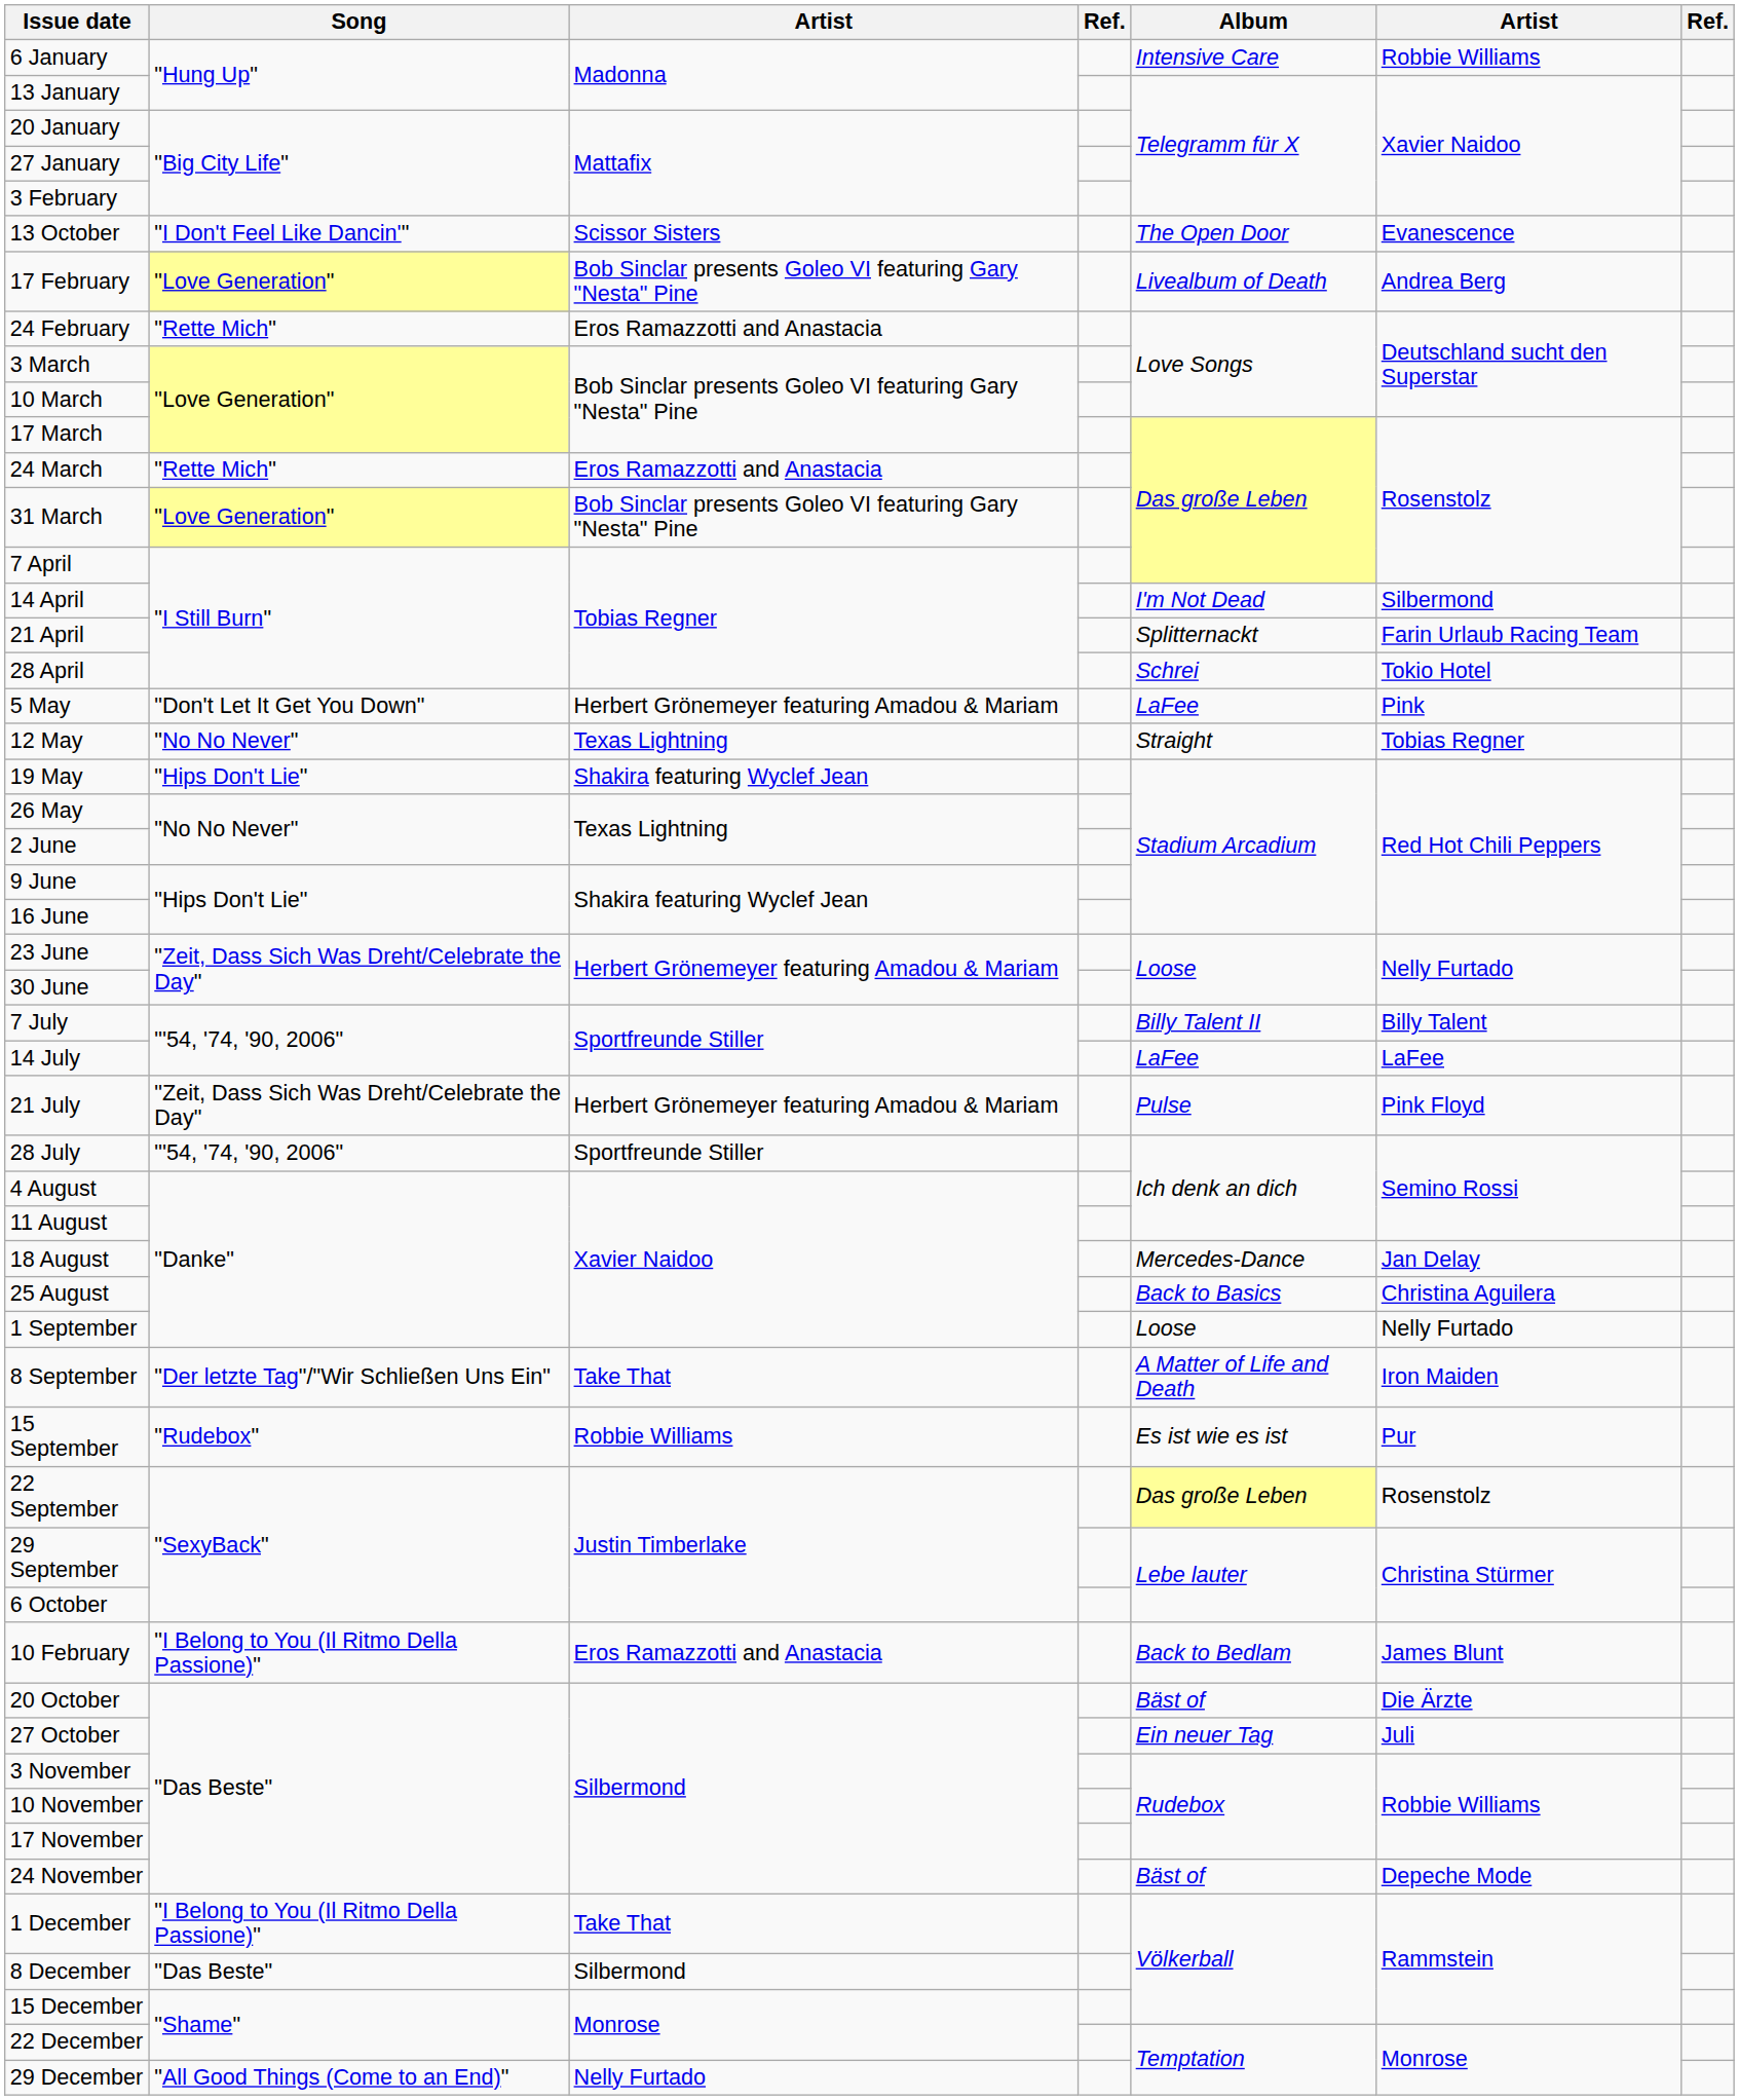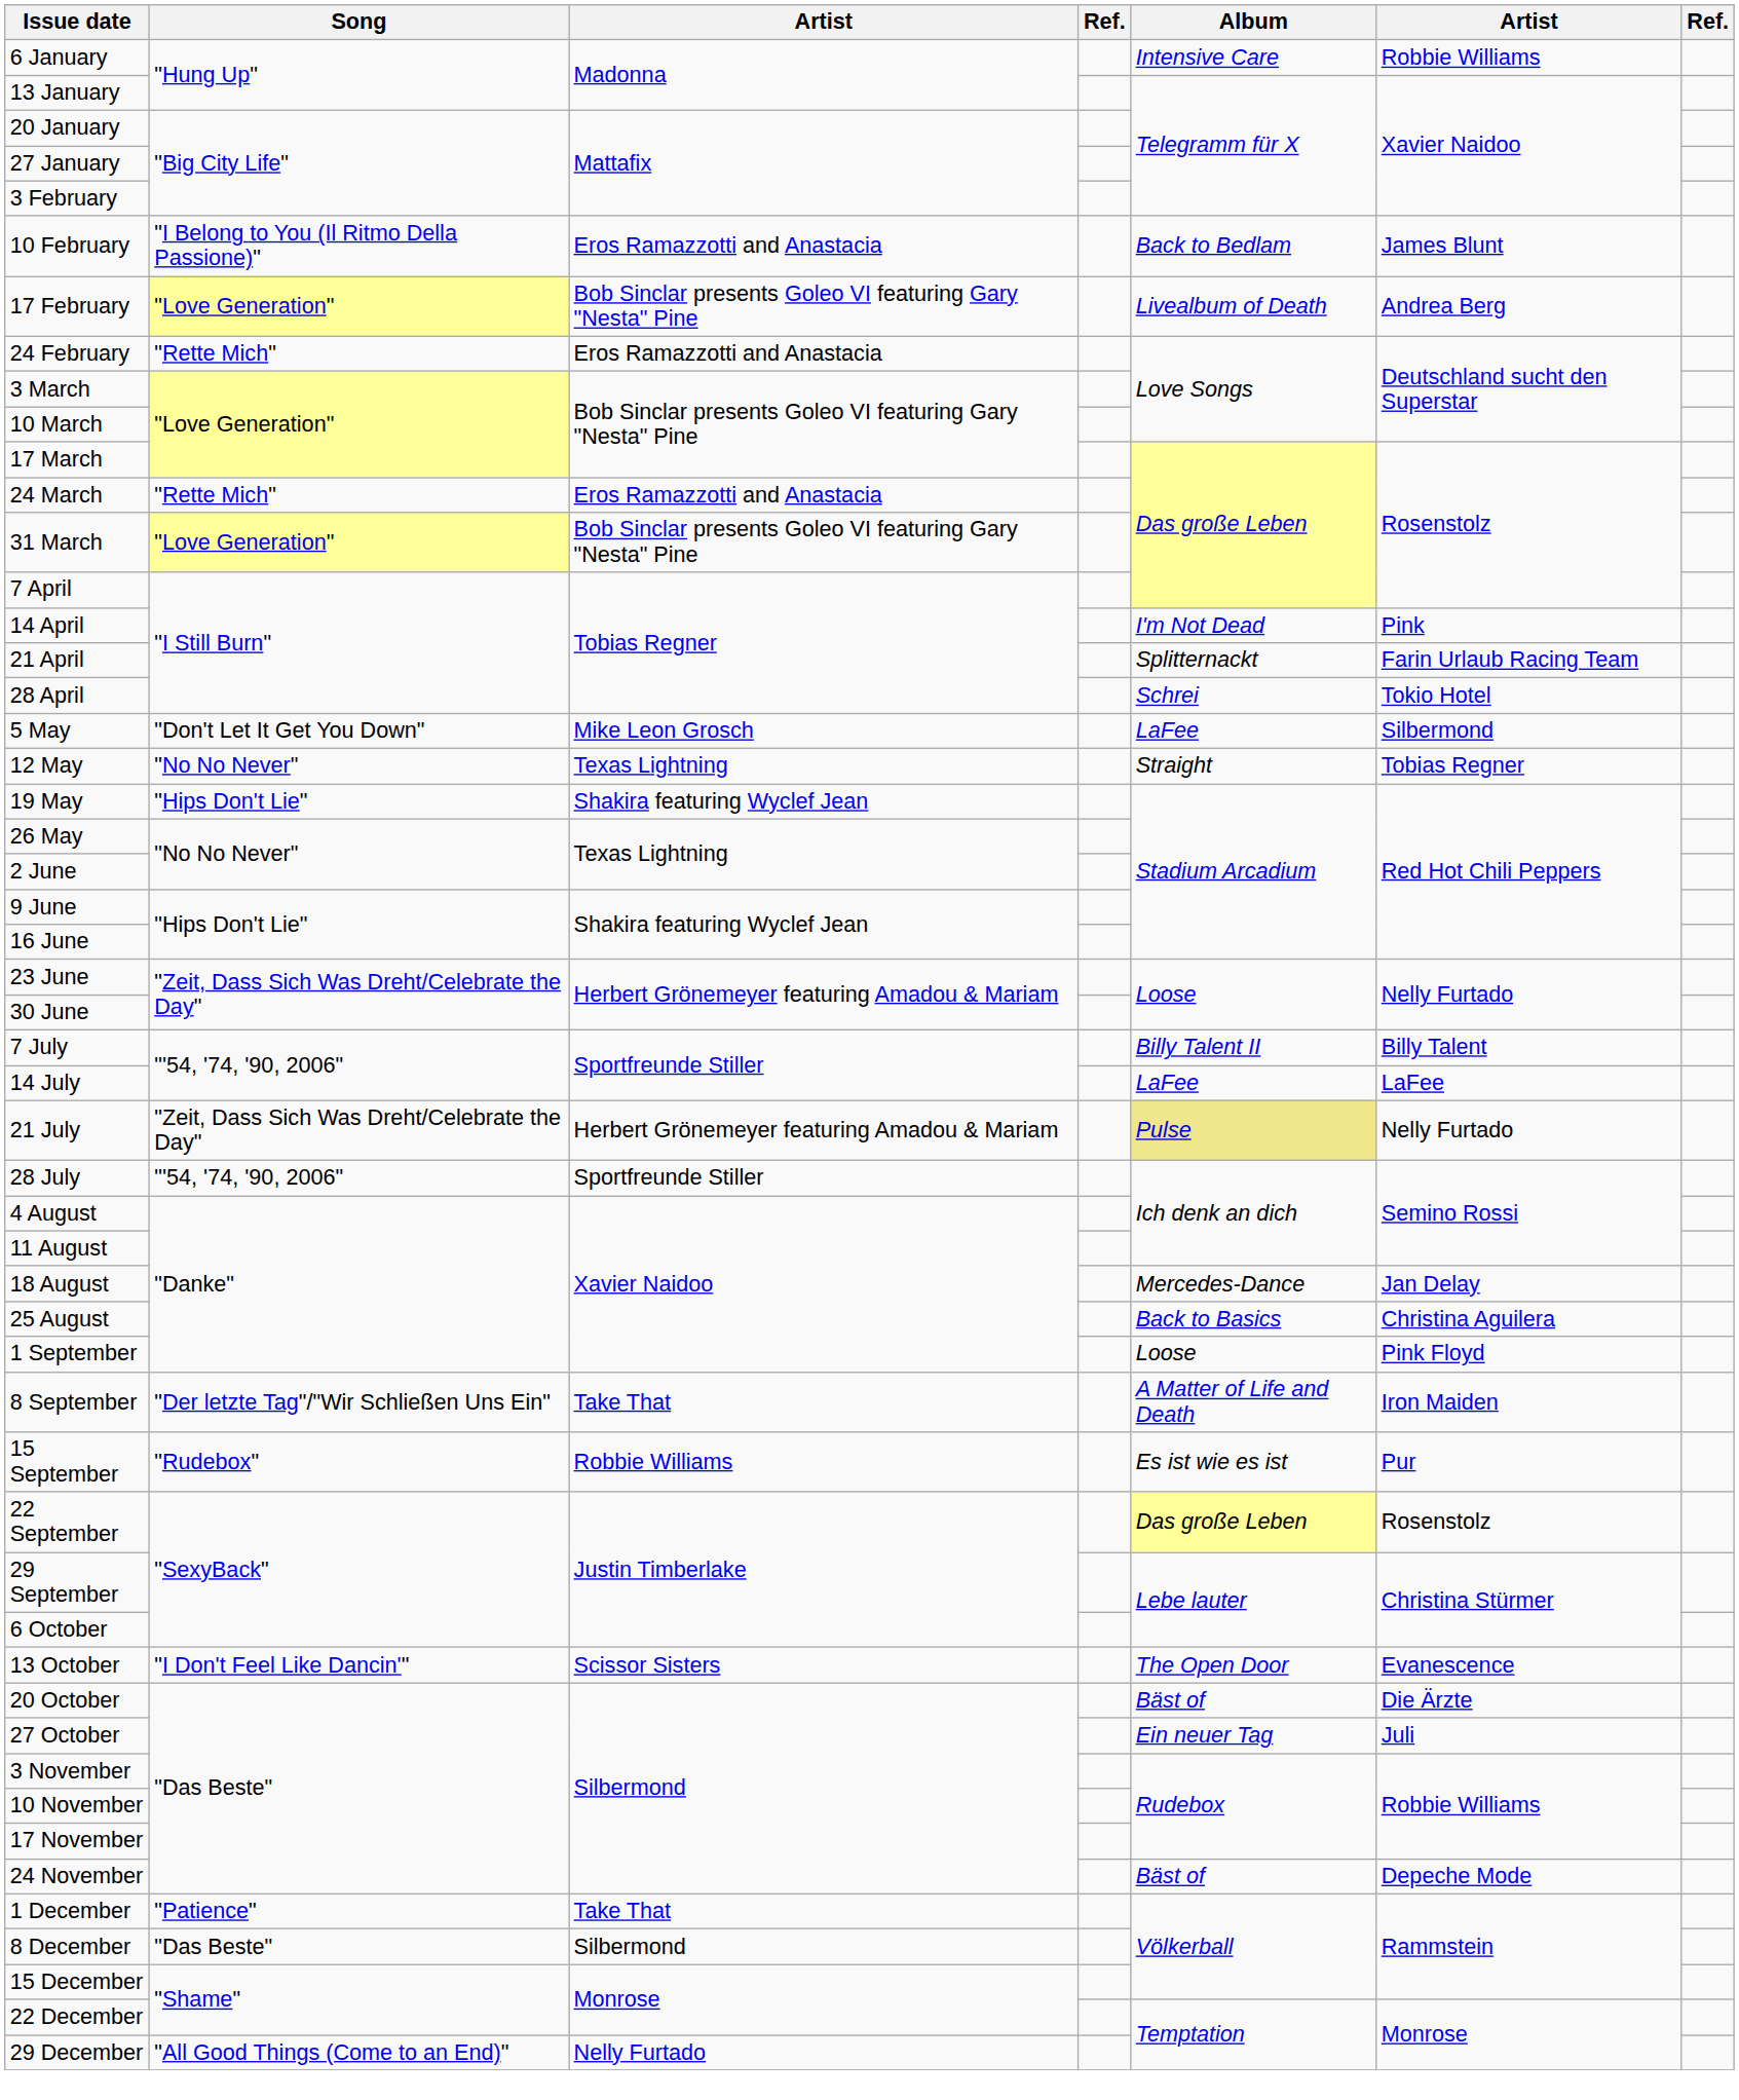 <table class="sortable wikitable">
 <tr>
 <th>Issue date</th>
 <th>Song</th>
 <th>Artist</th>
 <th>Ref.</th>
 <th>Album</th>
 <th>Artist</th>
 <th>Ref.</th>
 </tr>
 <tr>
 <td>6 January</td>
 <td rowspan="2">"<a href='#'>Hung Up</a>"</td>
 <td rowspan="2"><a href='#'>Madonna</a></td>
 <td align="center"></td>
 <td><em><a href='#'>Intensive Care</a></em></td>
 <td><a href='#'>Robbie Williams</a></td>
 <td align="center"></td>
 </tr>
 <tr>
 <td>13 January</td>
 <td align="center"></td>
 <td rowspan="4"><em><a href='#'>Telegramm für X</a></em></td>
 <td rowspan="4"><a href='#'>Xavier Naidoo</a></td>
 <td align="center"></td>
 </tr>
 <tr>
 <td>20 January</td>
 <td rowspan="3">"<a href='#'>Big City Life</a>"</td>
 <td rowspan="3"><a href='#'>Mattafix</a></td>
 <td align="center"></td>
 <td align="center"></td>
 </tr>
 <tr>
 <td>27 January</td>
 <td align="center"></td>
 <td align="center"></td>
 </tr>
 <tr>
 <td>3 February</td>
 <td align="center"></td>
 <td align="center"></td>
 </tr>
 <tr>
-<td>13 October</td>
-<td>"<a href='#'>I Don't Feel Like Dancin'</a>"</td>
-<td><a href='#'>Scissor Sisters</a></td>
+<td>10 February</td>
+<td>"<a href='#'>I Belong to You (Il Ritmo Della Passione)</a>"</td>
+<td><a href='#'>Eros Ramazzotti</a> and <a href='#'>Anastacia</a></td>
 <td align="center"></td>
-<td><em><a href='#'>The Open Door</a></em></td>
-<td><a href='#'>Evanescence</a></td>
+<td><em><a href='#'>Back to Bedlam</a></em></td>
+<td><a href='#'>James Blunt</a></td>
 <td align="center"></td>
 </tr>
 <tr>
 <td>17 February</td>
 <td bgcolor=#FFFF99>"<a href='#'>Love Generation</a>"</td>
 <td><a href='#'>Bob Sinclar</a> presents <a href='#'>Goleo VI</a> featuring <a href='#'>Gary "Nesta" Pine</a></td>
 <td align="center"></td>
 <td><em><a href='#'>Livealbum of Death</a></em></td>
 <td><a href='#'>Andrea Berg</a></td>
 <td align="center"></td>
 </tr>
 <tr>
 <td>24 February</td>
 <td>"<a href='#'>Rette Mich</a>"</td>
 <td>Eros Ramazzotti and Anastacia</td>
 <td align="center"></td>
 <td rowspan="3"><em>Love Songs</em></td>
 <td rowspan="3"><a href='#'>Deutschland sucht den Superstar</a></td>
 <td align="center"></td>
 </tr>
 <tr>
 <td>3 March</td>
 <td bgcolor=#FFFF99 rowspan="3">"Love Generation"</td>
 <td rowspan="3">Bob Sinclar presents Goleo VI featuring Gary "Nesta" Pine</td>
 <td align="center"></td>
 <td align="center"></td>
 </tr>
 <tr>
 <td>10 March</td>
 <td align="center"></td>
 <td align="center"></td>
 </tr>
 <tr>
 <td>17 March</td>
 <td align="center"></td>
 <td bgcolor=#FFFF99 rowspan="4"><em><a href='#'>Das große Leben</a></em></td>
 <td rowspan="4"><a href='#'>Rosenstolz</a></td>
 <td align="center"></td>
 </tr>
 <tr>
 <td>24 March</td>
 <td>"<a href='#'>Rette Mich</a>"</td>
 <td><a href='#'>Eros Ramazzotti</a> and <a href='#'>Anastacia</a></td>
 <td align="center"></td>
 <td align="center"></td>
 </tr>
 <tr>
 <td>31 March</td>
 <td bgcolor=#FFFF99>"<a href='#'>Love Generation</a>"</td>
 <td><a href='#'>Bob Sinclar</a> presents Goleo VI featuring Gary "Nesta" Pine</td>
 <td align="center"></td>
 <td align="center"></td>
 </tr>
 <tr>
 <td>7 April</td>
 <td rowspan="4">"<a href='#'>I Still Burn</a>"</td>
 <td rowspan="4"><a href='#'>Tobias Regner</a></td>
 <td align="center"></td>
 <td align="center"></td>
 </tr>
 <tr>
 <td>14 April</td>
 <td align="center"></td>
 <td><em><a href='#'>I'm Not Dead</a></em></td>
-<td><a href='#'>Silbermond</a></td>
+<td><a href='#'>Pink</a></td>
 <td align="center"></td>
 </tr>
 <tr>
 <td>21 April</td>
 <td align="center"></td>
 <td><em>Splitternackt</em></td>
 <td><a href='#'>Farin Urlaub Racing Team</a></td>
 <td align="center"></td>
 </tr>
 <tr>
 <td>28 April</td>
 <td align="center"></td>
 <td><em><a href='#'>Schrei</a></em></td>
 <td><a href='#'>Tokio Hotel</a></td>
 <td align="center"></td>
 </tr>
 <tr>
 <td>5 May</td>
 <td>"Don't Let It Get You Down"</td>
-<td>Herbert Grönemeyer featuring Amadou & Mariam</td>
+<td><a href='#'>Mike Leon Grosch</a></td>
 <td align="center"></td>
 <td><em><a href='#'>LaFee</a></em></td>
-<td><a href='#'>Pink</a></td>
+<td><a href='#'>Silbermond</a></td>
 <td align="center"></td>
 </tr>
 <tr>
 <td>12 May</td>
 <td>"<a href='#'>No No Never</a>"</td>
 <td><a href='#'>Texas Lightning</a></td>
 <td align="center"></td>
 <td><em>Straight</em></td>
 <td><a href='#'>Tobias Regner</a></td>
 <td align="center"></td>
 </tr>
 <tr>
 <td>19 May</td>
 <td>"<a href='#'>Hips Don't Lie</a>"</td>
 <td><a href='#'>Shakira</a> featuring <a href='#'>Wyclef Jean</a></td>
 <td align="center"></td>
 <td rowspan="5"><em><a href='#'>Stadium Arcadium</a></em></td>
 <td rowspan="5"><a href='#'>Red Hot Chili Peppers</a></td>
 <td align="center"></td>
 </tr>
 <tr>
 <td>26 May</td>
 <td rowspan="2">"No No Never"</td>
 <td rowspan="2">Texas Lightning</td>
 <td align="center"></td>
 <td align="center"></td>
 </tr>
 <tr>
 <td>2 June</td>
 <td align="center"></td>
 <td align="center"></td>
 </tr>
 <tr>
 <td>9 June</td>
 <td rowspan="2">"Hips Don't Lie"</td>
 <td rowspan="2">Shakira featuring Wyclef Jean</td>
 <td align="center"></td>
 <td align="center"></td>
 </tr>
 <tr>
 <td>16 June</td>
 <td align="center"></td>
 <td align="center"></td>
 </tr>
 <tr>
 <td>23 June</td>
 <td rowspan="2">"<a href='#'>Zeit, Dass Sich Was Dreht/Celebrate the Day</a>"</td>
 <td rowspan="2"><a href='#'>Herbert Grönemeyer</a> featuring <a href='#'>Amadou & Mariam</a></td>
 <td align="center"></td>
 <td rowspan="2"><em><a href='#'>Loose</a></em></td>
 <td rowspan="2"><a href='#'>Nelly Furtado</a></td>
 <td align="center"></td>
 </tr>
 <tr>
 <td>30 June</td>
 <td align="center"></td>
 <td align="center"></td>
 </tr>
 <tr>
 <td>7 July</td>
 <td rowspan="2">"'54, '74, '90, 2006"</td>
 <td rowspan="2"><a href='#'>Sportfreunde Stiller</a></td>
 <td align="center"></td>
 <td><em><a href='#'>Billy Talent II</a></em></td>
 <td><a href='#'>Billy Talent</a></td>
 <td align="center"></td>
 </tr>
 <tr>
 <td>14 July</td>
 <td align="center"></td>
 <td><em><a href='#'>LaFee</a></em></td>
 <td><a href='#'>LaFee</a></td>
 <td align="center"></td>
 </tr>
 <tr>
 <td>21 July</td>
 <td>"Zeit, Dass Sich Was Dreht/Celebrate the Day"</td>
 <td>Herbert Grönemeyer featuring Amadou & Mariam</td>
 <td align="center"></td>
-<td><em><a href='#'>Pulse</a></em></td>
-<td><a href='#'>Pink Floyd</a></td>
+<td style="background: khaki;"><em><a href='#'>Pulse</a></em></td>
+<td>Nelly Furtado</td>
 <td align="center"></td>
 </tr>
 <tr>
 <td>28 July</td>
 <td>"'54, '74, '90, 2006"</td>
 <td>Sportfreunde Stiller</td>
 <td align="center"></td>
 <td rowspan="3"><em>Ich denk an dich</em></td>
 <td rowspan="3"><a href='#'>Semino Rossi</a></td>
 <td align="center"></td>
 </tr>
 <tr>
 <td>4 August</td>
 <td rowspan="5">"Danke"</td>
 <td rowspan="5"><a href='#'>Xavier Naidoo</a></td>
 <td align="center"></td>
 <td align="center"></td>
 </tr>
 <tr>
 <td>11 August</td>
 <td align="center"></td>
 <td align="center"></td>
 </tr>
 <tr>
 <td>18 August</td>
 <td align="center"></td>
 <td><em>Mercedes-Dance</em></td>
 <td><a href='#'>Jan Delay</a></td>
 <td align="center"></td>
 </tr>
 <tr>
 <td>25 August</td>
 <td align="center"></td>
 <td><em><a href='#'>Back to Basics</a></em></td>
 <td><a href='#'>Christina Aguilera</a></td>
 <td align="center"></td>
 </tr>
 <tr>
 <td>1 September</td>
 <td align="center"></td>
 <td><em>Loose</em></td>
-<td>Nelly Furtado</td>
+<td><a href='#'>Pink Floyd</a></td>
 <td align="center"></td>
 </tr>
 <tr>
 <td>8 September</td>
 <td>"<a href='#'>Der letzte Tag</a>"/"Wir Schließen Uns Ein"</td>
 <td><a href='#'>Take That</a></td>
 <td align="center"></td>
 <td><em><a href='#'>A Matter of Life and Death</a></em></td>
 <td><a href='#'>Iron Maiden</a></td>
 <td align="center"></td>
 </tr>
 <tr>
 <td>15 September</td>
 <td>"<a href='#'>Rudebox</a>"</td>
 <td><a href='#'>Robbie Williams</a></td>
 <td align="center"></td>
 <td><em>Es ist wie es ist</em></td>
 <td><a href='#'>Pur</a></td>
 <td align="center"></td>
 </tr>
 <tr>
 <td>22 September</td>
 <td rowspan="3">"<a href='#'>SexyBack</a>"</td>
 <td rowspan="3"><a href='#'>Justin Timberlake</a></td>
 <td align="center"></td>
 <td bgcolor=#FFFF99><em>Das große Leben</em></td>
 <td>Rosenstolz</td>
 <td align="center"></td>
 </tr>
 <tr>
 <td>29 September</td>
 <td align="center"></td>
 <td rowspan="2"><em><a href='#'>Lebe lauter</a></em></td>
 <td rowspan="2"><a href='#'>Christina Stürmer</a></td>
 <td align="center"></td>
 </tr>
 <tr>
 <td>6 October</td>
 <td align="center"></td>
 <td align="center"></td>
 </tr>
 <tr>
-<td>10 February</td>
-<td>"<a href='#'>I Belong to You (Il Ritmo Della Passione)</a>"</td>
-<td><a href='#'>Eros Ramazzotti</a> and <a href='#'>Anastacia</a></td>
+<td>13 October</td>
+<td>"<a href='#'>I Don't Feel Like Dancin'</a>"</td>
+<td><a href='#'>Scissor Sisters</a></td>
 <td align="center"></td>
-<td><em><a href='#'>Back to Bedlam</a></em></td>
-<td><a href='#'>James Blunt</a></td>
+<td><em><a href='#'>The Open Door</a></em></td>
+<td><a href='#'>Evanescence</a></td>
 <td align="center"></td>
 </tr>
 <tr>
 <td>20 October</td>
 <td rowspan="6">"Das Beste"</td>
 <td rowspan="6"><a href='#'>Silbermond</a></td>
 <td align="center"></td>
 <td><em><a href='#'>Bäst of</a></em></td>
 <td><a href='#'>Die Ärzte</a></td>
 <td align="center"></td>
 </tr>
 <tr>
 <td>27 October</td>
 <td align="center"></td>
 <td><em><a href='#'>Ein neuer Tag</a></em></td>
 <td><a href='#'>Juli</a></td>
 <td align="center"></td>
 </tr>
 <tr>
 <td>3 November</td>
 <td align="center"></td>
 <td rowspan="3"><em><a href='#'>Rudebox</a></em></td>
 <td rowspan="3"><a href='#'>Robbie Williams</a></td>
 <td align="center"></td>
 </tr>
 <tr>
 <td>10 November</td>
 <td align="center"></td>
 <td align="center"></td>
 </tr>
 <tr>
 <td>17 November</td>
 <td align="center"></td>
 <td align="center"></td>
 </tr>
 <tr>
 <td>24 November</td>
 <td align="center"></td>
 <td><em><a href='#'>Bäst of</a></em></td>
 <td><a href='#'>Depeche Mode</a></td>
 <td align="center"></td>
 </tr>
 <tr>
 <td>1 December</td>
-<td>"<a href='#'>I Belong to You (Il Ritmo Della Passione)</a>"</td>
+<td>"<a href='#'>Patience</a>"</td>
 <td><a href='#'>Take That</a></td>
 <td align="center"></td>
 <td rowspan="3"><em><a href='#'>Völkerball</a></em></td>
 <td rowspan="3"><a href='#'>Rammstein</a></td>
 <td align="center"></td>
 </tr>
 <tr>
 <td>8 December</td>
 <td>"Das Beste"</td>
 <td>Silbermond</td>
 <td align="center"></td>
 <td align="center"></td>
 </tr>
 <tr>
 <td>15 December</td>
 <td rowspan="2">"<a href='#'>Shame</a>"</td>
 <td rowspan="2"><a href='#'>Monrose</a></td>
 <td align="center"></td>
 <td align="center"></td>
 </tr>
 <tr>
 <td>22 December</td>
 <td align="center"></td>
 <td rowspan="2"><em><a href='#'>Temptation</a></em></td>
 <td rowspan="2"><a href='#'>Monrose</a></td>
 <td align="center"></td>
 </tr>
 <tr>
 <td>29 December</td>
 <td>"<a href='#'>All Good Things (Come to an End)</a>"</td>
 <td><a href='#'>Nelly Furtado</a></td>
 <td align="center"></td>
 <td align="center"></td>
 </tr>
 </table>
